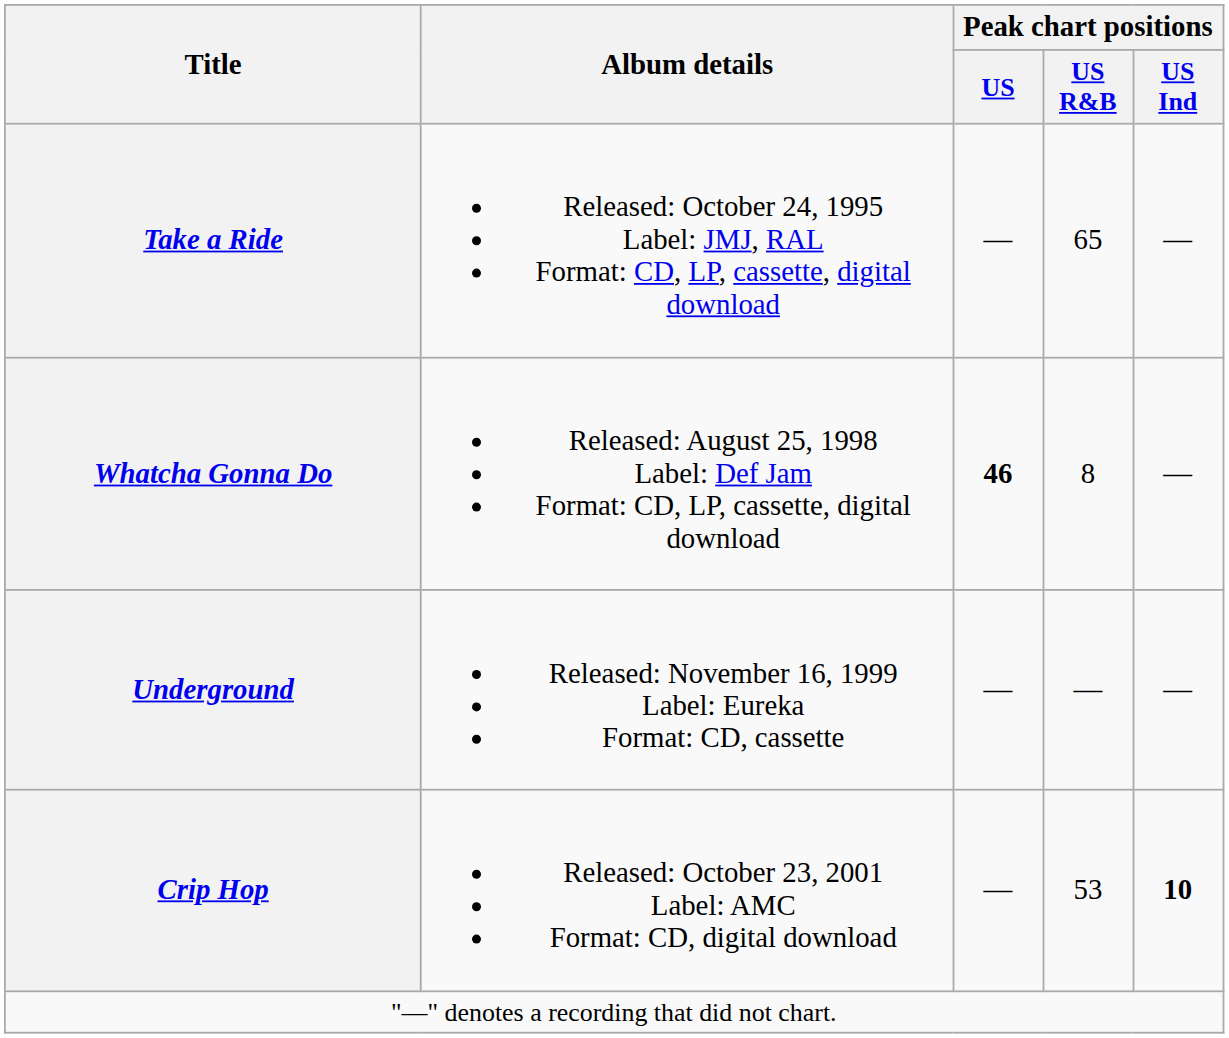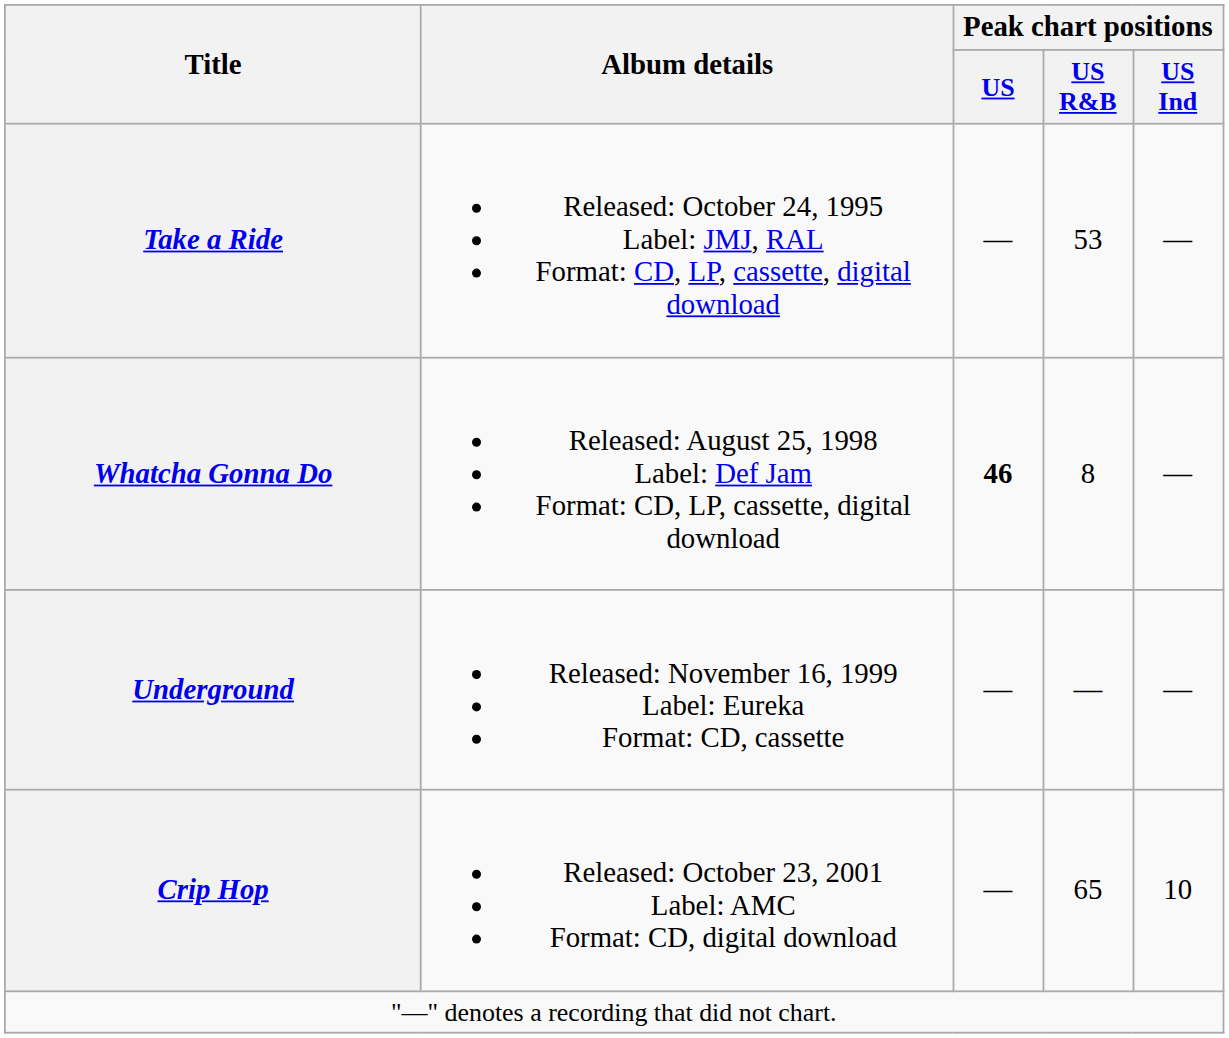 <table class="wikitable plainrowheaders" style="text-align:center;" border="1">
 <tr>
 <th scope="col" rowspan="2" style="width:14em;">Title</th>
 <th scope="col" rowspan="2" style="width:18em;">Album details</th>
 <th scope="col" colspan="3">Peak chart positions</th>
 </tr>
 <tr>
 <th scope="col" style="width:3em;font-size:90%;"><a href='#'>US</a><br></th>
 <th scope="col" style="width:3em;font-size:90%;"><a href='#'>US R&B</a><br></th>
 <th scope="col" style="width:3em;font-size:90%;"><a href='#'>US<br>Ind</a><br></th>
 </tr>
 <tr>
 <th scope="row"><em><a href='#'>Take a Ride</a></em></th>
 <td><br><ul><li>Released: October 24, 1995</li><li>Label: <a href='#'>JMJ</a>, <a href='#'>RAL</a></li><li>Format: <a href='#'>CD</a>, <a href='#'>LP</a>, <a href='#'>cassette</a>, <a href='#'>digital download</a></li></ul></td>
 <td>—</td>
-<td>65</td>
+<td>53</td>
 <td>—</td>
 </tr>
 <tr>
 <th scope="row"><em><a href='#'>Whatcha Gonna Do</a></em></th>
 <td><br><ul><li>Released: August 25, 1998</li><li>Label: <a href='#'>Def Jam</a></li><li>Format: CD, LP, cassette, digital download</li></ul></td>
 <td><strong>46</strong></td>
 <td>8</td>
 <td>—</td>
 </tr>
 <tr>
 <th scope="Row"><em><a href='#'>Underground</a></em></th>
 <td><br><ul><li>Released: November 16, 1999</li><li>Label: Eureka</li><li>Format: CD, cassette</li></ul></td>
 <td>—</td>
 <td>—</td>
 <td>—</td>
 </tr>
 <tr>
 <th scope="row"><em><a href='#'>Crip Hop</a></em></th>
 <td><br><ul><li>Released: October 23, 2001</li><li>Label: AMC</li><li>Format: CD, digital download</li></ul></td>
 <td>—</td>
-<td>53</td>
-<td><strong>10</strong></td>
+<td>65</td>
+<td>10</td>
 </tr>
 <tr>
 <td colspan="13" style="font-size:90%">"—" denotes a recording that did not chart.</td>
 </tr>
 </table>
